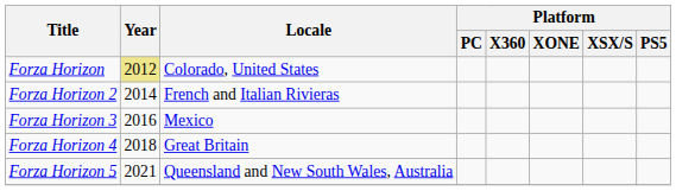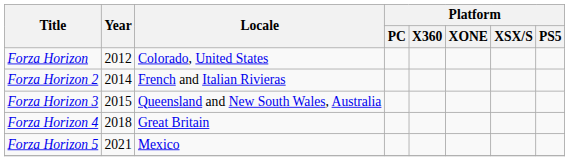 <table class="wikitable">
 <tr>
 <th scope="col" rowspan="2">Title</th>
 <th scope="col" rowspan="2">Year</th>
 <th scope="col" rowspan="2">Locale</th>
 <th colspan="5" scope="col">Platform</th>
 </tr>
 <tr>
 <th scope="col">PC</th>
 <th scope="col">X360</th>
 <th scope="col">XONE</th>
 <th scope="col">XSX/S</th>
 <th scope="col">PS5</th>
 </tr>
 <tr>
 <td><em><a href='#'>Forza Horizon</a></em></td>
-<td style="background: khaki;">2012</td>
+<td>2012</td>
 <td><a href='#'>Colorado</a>, <a href='#'>United States</a></td>
 <td></td>
 <td></td>
 <td></td>
 <td></td>
 <td></td>
 </tr>
 <tr>
 <td><em><a href='#'>Forza Horizon 2</a></em></td>
 <td>2014</td>
 <td><a href='#'>French</a> and <a href='#'>Italian Rivieras</a></td>
 <td></td>
 <td></td>
 <td></td>
 <td></td>
 <td></td>
 </tr>
 <tr>
 <td><em><a href='#'>Forza Horizon 3</a></em></td>
-<td>2016</td>
-<td><a href='#'>Mexico</a></td>
+<td>2015</td>
+<td><a href='#'>Queensland</a> and <a href='#'>New South Wales</a>, <a href='#'>Australia</a></td>
 <td></td>
 <td></td>
 <td></td>
 <td></td>
 <td></td>
 </tr>
 <tr>
 <td><em><a href='#'>Forza Horizon 4</a></em></td>
 <td>2018</td>
 <td><a href='#'>Great Britain</a></td>
 <td></td>
 <td></td>
 <td></td>
 <td></td>
 <td></td>
 </tr>
 <tr>
 <td><em><a href='#'>Forza Horizon 5</a></em></td>
 <td>2021</td>
-<td><a href='#'>Queensland</a> and <a href='#'>New South Wales</a>, <a href='#'>Australia</a></td>
+<td><a href='#'>Mexico</a></td>
 <td></td>
 <td></td>
 <td></td>
 <td></td>
 <td></td>
 </tr>
 <tr>
 </tr>
 </table>
